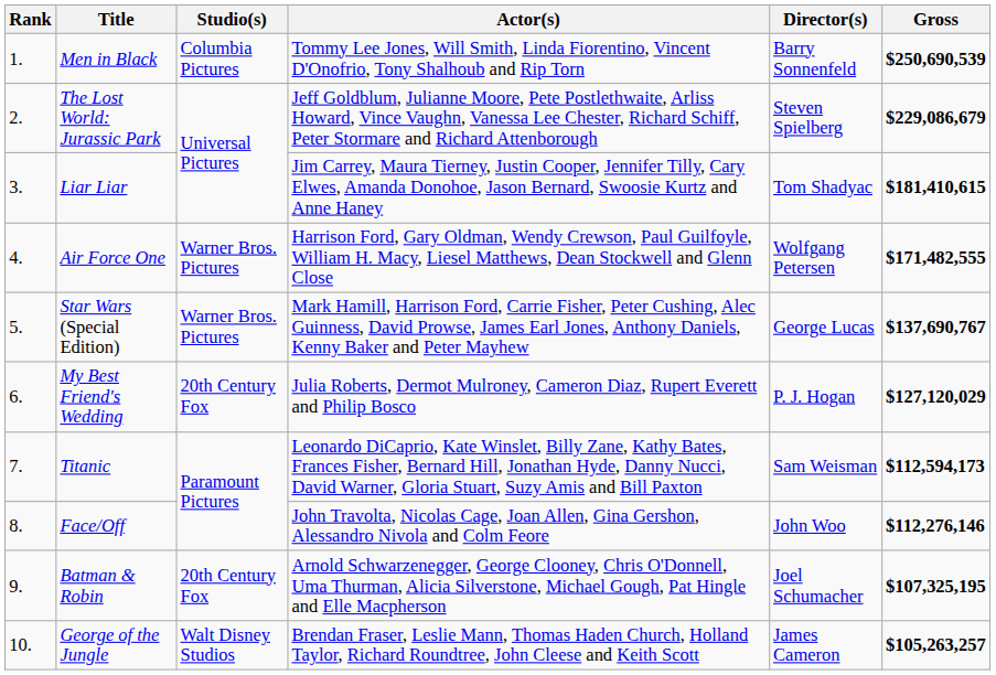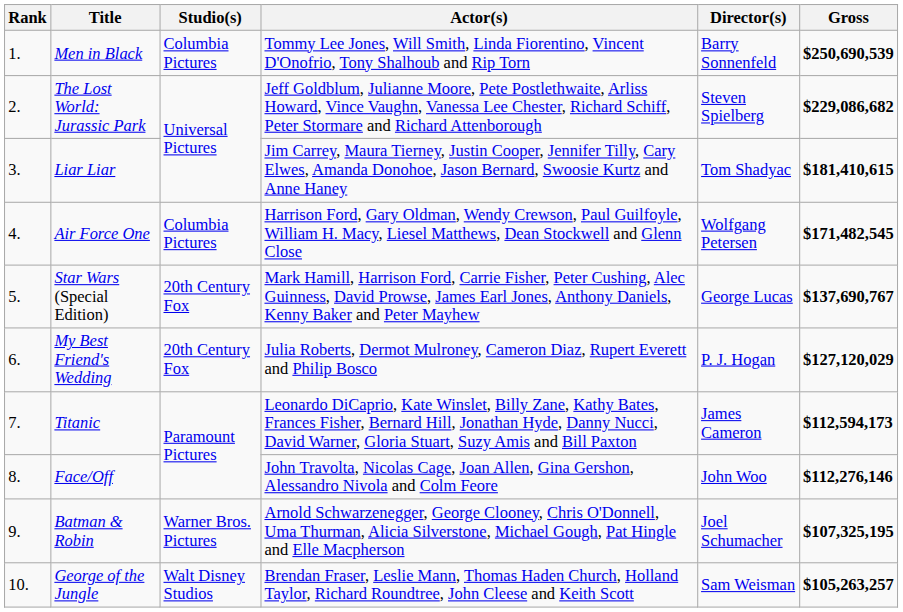 <table class="wikitable sortable">
 <tr>
 <th>Rank</th>
 <th>Title</th>
 <th>Studio(s)</th>
 <th>Actor(s)</th>
 <th>Director(s)</th>
 <th>Gross</th>
 </tr>
 <tr>
 <td>1.</td>
 <td><em><a href='#'>Men in Black</a></em></td>
 <td><a href='#'>Columbia Pictures</a></td>
 <td><a href='#'>Tommy Lee Jones</a>, <a href='#'>Will Smith</a>, <a href='#'>Linda Fiorentino</a>, <a href='#'>Vincent D'Onofrio</a>, <a href='#'>Tony Shalhoub</a> and <a href='#'>Rip Torn</a></td>
 <td><a href='#'>Barry Sonnenfeld</a></td>
 <td><strong>$250,690,539</strong></td>
 </tr>
 <tr>
 <td>2.</td>
 <td><em><a href='#'>The Lost World: Jurassic Park</a></em></td>
 <td rowspan="2"><a href='#'>Universal Pictures</a></td>
 <td><a href='#'>Jeff Goldblum</a>, <a href='#'>Julianne Moore</a>, <a href='#'>Pete Postlethwaite</a>, <a href='#'>Arliss Howard</a>, <a href='#'>Vince Vaughn</a>, <a href='#'>Vanessa Lee Chester</a>, <a href='#'>Richard Schiff</a>, <a href='#'>Peter Stormare</a> and <a href='#'>Richard Attenborough</a></td>
 <td><a href='#'>Steven Spielberg</a></td>
-<td><strong>$229,086,679</strong></td>
+<td><strong>$229,086,682</strong></td>
 </tr>
 <tr>
 <td>3.</td>
 <td><em><a href='#'>Liar Liar</a></em></td>
 <td><a href='#'>Jim Carrey</a>, <a href='#'>Maura Tierney</a>, <a href='#'>Justin Cooper</a>, <a href='#'>Jennifer Tilly</a>, <a href='#'>Cary Elwes</a>, <a href='#'>Amanda Donohoe</a>, <a href='#'>Jason Bernard</a>, <a href='#'>Swoosie Kurtz</a> and <a href='#'>Anne Haney</a></td>
 <td><a href='#'>Tom Shadyac</a></td>
 <td><strong>$181,410,615</strong></td>
 </tr>
 <tr>
 <td>4.</td>
 <td><em><a href='#'>Air Force One</a></em></td>
-<td><a href='#'>Warner Bros. Pictures</a></td>
+<td><a href='#'>Columbia Pictures</a></td>
 <td><a href='#'>Harrison Ford</a>, <a href='#'>Gary Oldman</a>, <a href='#'>Wendy Crewson</a>, <a href='#'>Paul Guilfoyle</a>, <a href='#'>William H. Macy</a>, <a href='#'>Liesel Matthews</a>, <a href='#'>Dean Stockwell</a> and <a href='#'>Glenn Close</a></td>
 <td><a href='#'>Wolfgang Petersen</a></td>
-<td><strong>$171,482,555</strong></td>
+<td><strong>$171,482,545</strong></td>
 </tr>
 <tr>
 <td>5.</td>
 <td><em><a href='#'>Star Wars</a></em> (Special Edition)</td>
-<td><a href='#'>Warner Bros. Pictures</a></td>
+<td><a href='#'>20th Century Fox</a></td>
 <td><a href='#'>Mark Hamill</a>, <a href='#'>Harrison Ford</a>, <a href='#'>Carrie Fisher</a>, <a href='#'>Peter Cushing</a>, <a href='#'>Alec Guinness</a>, <a href='#'>David Prowse</a>, <a href='#'>James Earl Jones</a>, <a href='#'>Anthony Daniels</a>, <a href='#'>Kenny Baker</a> and <a href='#'>Peter Mayhew</a></td>
 <td><a href='#'>George Lucas</a></td>
 <td><strong>$137,690,767</strong></td>
 </tr>
 <tr>
 <td>6.</td>
 <td><em><a href='#'>My Best Friend's Wedding</a></em></td>
 <td><a href='#'>20th Century Fox</a></td>
 <td><a href='#'>Julia Roberts</a>, <a href='#'>Dermot Mulroney</a>, <a href='#'>Cameron Diaz</a>, <a href='#'>Rupert Everett</a> and <a href='#'>Philip Bosco</a></td>
 <td><a href='#'>P. J. Hogan</a></td>
 <td><strong>$127,120,029</strong></td>
 </tr>
 <tr>
 <td>7.</td>
 <td><em><a href='#'>Titanic</a></em></td>
 <td rowspan="2"><a href='#'>Paramount Pictures</a></td>
 <td><a href='#'>Leonardo DiCaprio</a>, <a href='#'>Kate Winslet</a>, <a href='#'>Billy Zane</a>, <a href='#'>Kathy Bates</a>, <a href='#'>Frances Fisher</a>, <a href='#'>Bernard Hill</a>, <a href='#'>Jonathan Hyde</a>, <a href='#'>Danny Nucci</a>, <a href='#'>David Warner</a>, <a href='#'>Gloria Stuart</a>, <a href='#'>Suzy Amis</a> and <a href='#'>Bill Paxton</a></td>
-<td><a href='#'>Sam Weisman</a></td>
+<td><a href='#'>James Cameron</a></td>
 <td><strong>$112,594,173</strong></td>
 </tr>
 <tr>
 <td>8.</td>
 <td><em><a href='#'>Face/Off</a></em></td>
 <td><a href='#'>John Travolta</a>, <a href='#'>Nicolas Cage</a>, <a href='#'>Joan Allen</a>, <a href='#'>Gina Gershon</a>, <a href='#'>Alessandro Nivola</a> and <a href='#'>Colm Feore</a></td>
 <td><a href='#'>John Woo</a></td>
 <td><strong>$112,276,146</strong></td>
 </tr>
 <tr>
 <td>9.</td>
 <td><em><a href='#'>Batman & Robin</a></em></td>
-<td><a href='#'>20th Century Fox</a></td>
+<td><a href='#'>Warner Bros. Pictures</a></td>
 <td><a href='#'>Arnold Schwarzenegger</a>, <a href='#'>George Clooney</a>, <a href='#'>Chris O'Donnell</a>, <a href='#'>Uma Thurman</a>, <a href='#'>Alicia Silverstone</a>, <a href='#'>Michael Gough</a>, <a href='#'>Pat Hingle</a> and <a href='#'>Elle Macpherson</a></td>
 <td><a href='#'>Joel Schumacher</a></td>
 <td><strong>$107,325,195</strong></td>
 </tr>
 <tr>
 <td>10.</td>
 <td><em><a href='#'>George of the Jungle</a></em></td>
 <td rowspan="3"><a href='#'>Walt Disney Studios</a></td>
 <td><a href='#'>Brendan Fraser</a>, <a href='#'>Leslie Mann</a>, <a href='#'>Thomas Haden Church</a>, <a href='#'>Holland Taylor</a>, <a href='#'>Richard Roundtree</a>, <a href='#'>John Cleese</a> and <a href='#'>Keith Scott</a></td>
-<td><a href='#'>James Cameron</a></td>
+<td><a href='#'>Sam Weisman</a></td>
 <td><strong>$105,263,257</strong></td>
 </tr>
 </table>
